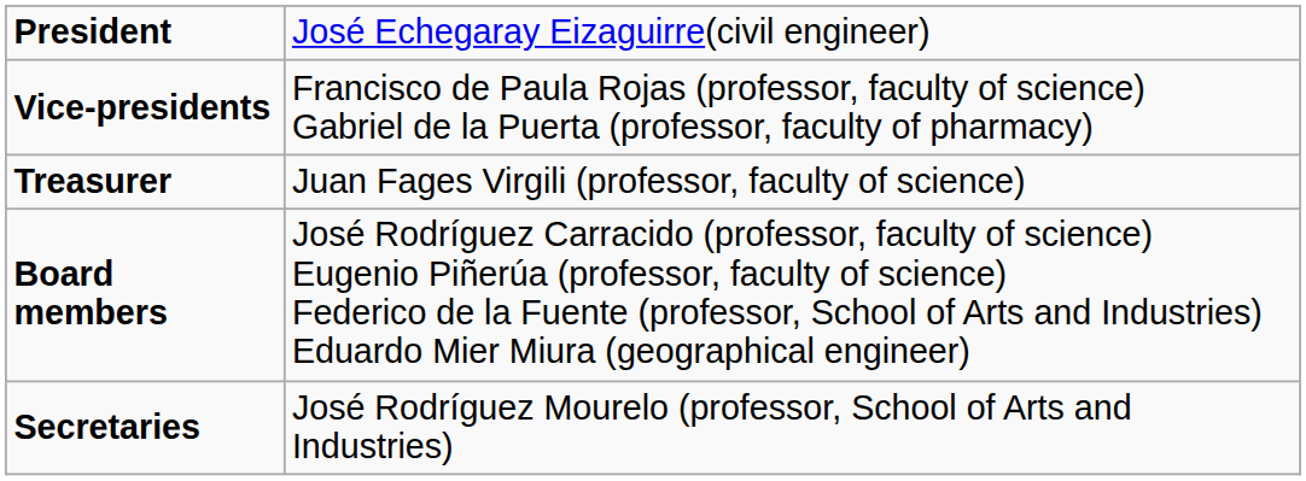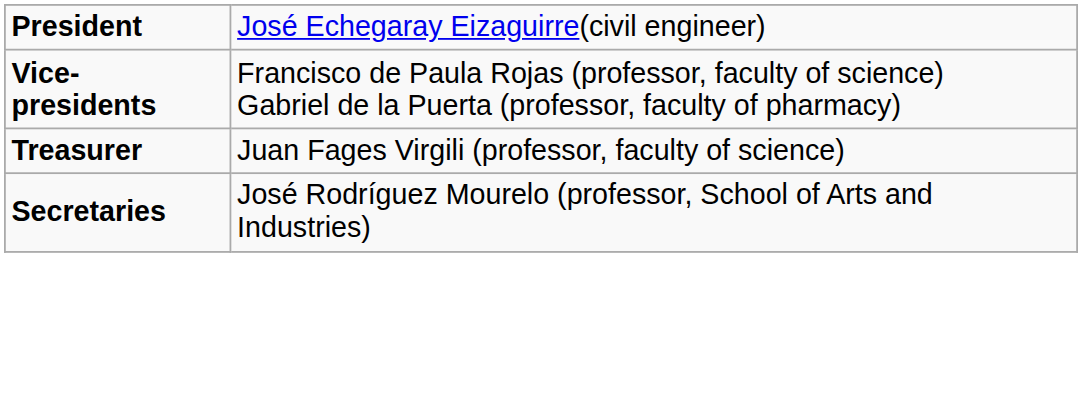 <table class="wikitable center" style="width:600px">
 <tr>
 <td><strong>President</strong></td>
 <td><a href='#'>José Echegaray Eizaguirre</a>(civil engineer)</td>
 </tr>
 <tr>
 <td><strong>Vice-presidents</strong></td>
 <td>Francisco de Paula Rojas (professor, faculty of science)<br>Gabriel de la Puerta (professor, faculty of pharmacy)</td>
 </tr>
 <tr>
 <td><strong>Treasurer</strong></td>
 <td>Juan Fages Virgili (professor, faculty of science)</td>
 </tr>
 <tr>
-<td><strong>Board members</strong></td>
-<td>José Rodríguez Carracido (professor, faculty of science)<br>Eugenio Piñerúa (professor, faculty of science)<br>Federico de la Fuente (professor, School of Arts and Industries)<br>Eduardo Mier Miura (geographical engineer)</td>
-</tr>
-<tr>
 <td><strong>Secretaries</strong></td>
 <td>José Rodríguez Mourelo (professor, School of Arts and Industries)</td>
 </tr>
 </table>
